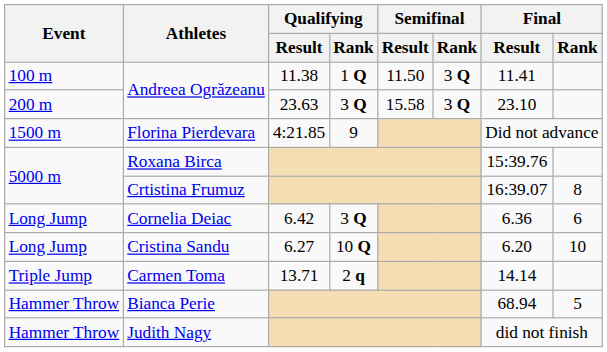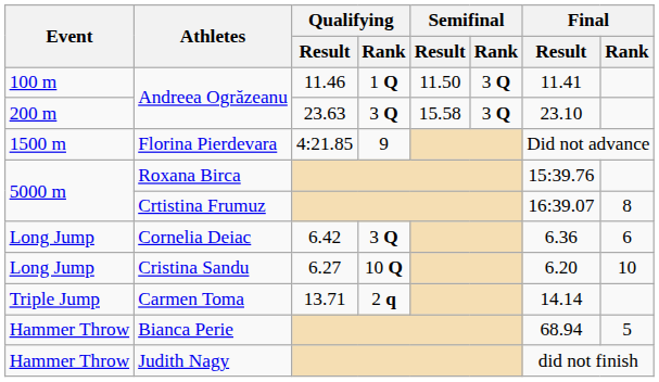 <table class=wikitable style="font-size:90%">
 <tr>
 <th rowspan="2">Event</th>
 <th rowspan="2">Athletes</th>
 <th colspan="2">Qualifying</th>
 <th colspan="2">Semifinal</th>
 <th colspan="2">Final</th>
 </tr>
 <tr>
 <th>Result</th>
 <th>Rank</th>
 <th>Result</th>
 <th>Rank</th>
 <th>Result</th>
 <th>Rank</th>
 </tr>
 <tr>
 <td rowspan="1"><a href='#'>100 m</a></td>
 <td rowspan="2"><a href='#'>Andreea Ogrăzeanu</a></td>
-<td align=center>11.38</td>
+<td align=center>11.46</td>
 <td align=center>1 <strong>Q</strong></td>
 <td align=center>11.50</td>
 <td align=center>3 <strong>Q</strong></td>
 <td align=center>11.41</td>
 <td align=center></td>
 </tr>
 <tr>
 <td rowspan="1"><a href='#'>200 m</a></td>
 <td align=center>23.63</td>
 <td align=center>3 <strong>Q</strong></td>
 <td align=center>15.58</td>
 <td align=center>3 <strong>Q</strong></td>
 <td align=center>23.10</td>
 <td align=center></td>
 </tr>
 <tr>
 <td rowspan="1"><a href='#'>1500 m</a></td>
 <td><a href='#'>Florina Pierdevara</a></td>
 <td align=center>4:21.85</td>
 <td align=center>9</td>
 <td colspan="2" bgcolor="wheat"></td>
 <td colspan="2"  align=center>Did not advance</td>
 </tr>
 <tr>
 <td rowspan="2"><a href='#'>5000 m</a></td>
 <td><a href='#'>Roxana Birca</a></td>
 <td colspan="4" bgcolor="wheat"></td>
 <td align=center>15:39.76</td>
 <td align=center></td>
 </tr>
 <tr>
 <td><a href='#'>Crtistina Frumuz</a></td>
 <td colspan="4" bgcolor="wheat"></td>
 <td align=center>16:39.07</td>
 <td align=center>8</td>
 </tr>
 <tr>
 <td rowspan="1"><a href='#'>Long Jump</a></td>
 <td><a href='#'>Cornelia Deiac</a></td>
 <td align=center>6.42</td>
 <td align=center>3 <strong>Q</strong></td>
 <td colspan="2" bgcolor="wheat"></td>
 <td align=center>6.36</td>
 <td align=center>6</td>
 </tr>
 <tr>
 <td rowspan="1"><a href='#'>Long Jump</a></td>
 <td><a href='#'>Cristina Sandu</a></td>
 <td align=center>6.27</td>
 <td align=center>10 <strong>Q</strong></td>
 <td colspan="2" bgcolor="wheat"></td>
 <td align=center>6.20</td>
 <td align=center>10</td>
 </tr>
 <tr>
 <td rowspan="1"><a href='#'>Triple Jump</a></td>
 <td><a href='#'>Carmen Toma</a></td>
 <td align=center>13.71</td>
 <td align=center>2 <strong>q</strong></td>
 <td colspan="2" bgcolor="wheat"></td>
 <td align=center>14.14</td>
 <td align=center></td>
 </tr>
 <tr>
 <td rowspan="1"><a href='#'>Hammer Throw</a></td>
 <td><a href='#'>Bianca Perie</a></td>
 <td colspan="4" bgcolor="wheat"></td>
 <td align=center>68.94</td>
 <td align=center>5</td>
 </tr>
 <tr>
 <td rowspan="1"><a href='#'>Hammer Throw</a></td>
 <td><a href='#'>Judith Nagy</a></td>
 <td colspan="4" bgcolor="wheat"></td>
 <td colspan="2"  align=center>did not finish</td>
 </tr>
 </table>
